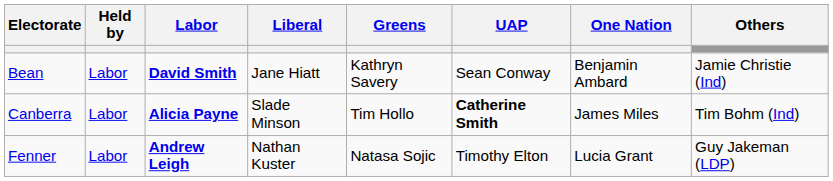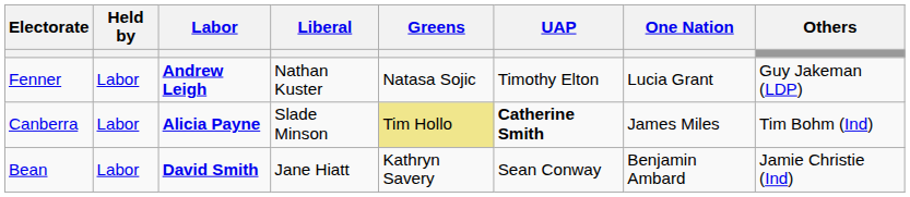 <table class=wikitable>
 <tr>
 <th>Electorate</th>
 <th>Held by</th>
 <th><a href='#'>Labor</a></th>
 <th><a href='#'>Liberal</a></th>
 <th><a href='#'>Greens</a></th>
 <th><a href='#'>UAP</a></th>
 <th><a href='#'>One Nation</a></th>
 <th>Others</th>
 </tr>
 <tr style=background:#ccc>
 <th></th>
 <th></th>
 <th></th>
 <th></th>
 <th></th>
 <th></th>
 <th></th>
 <th style=background:#999></th>
 </tr>
 <tr>
+<td><a href='#'>Fenner</a></td>
+<td><a href='#'>Labor</a></td>
+<td><strong><a href='#'>Andrew Leigh</a></strong></td>
+<td>Nathan Kuster</td>
+<td>Natasa Sojic</td>
+<td>Timothy Elton</td>
+<td>Lucia Grant</td>
+<td>Guy Jakeman (<a href='#'>LDP</a>)</td>
+</tr>
+<tr>
+<td><a href='#'>Canberra</a></td>
+<td><a href='#'>Labor</a></td>
+<td><strong><a href='#'>Alicia Payne</a></strong></td>
+<td>Slade Minson</td>
+<td style="background: khaki;">Tim Hollo</td>
+<td><strong>Catherine Smith</strong></td>
+<td>James Miles</td>
+<td>Tim Bohm (<a href='#'>Ind</a>)</td>
+</tr>
+<tr>
 <td><a href='#'>Bean</a></td>
 <td><a href='#'>Labor</a></td>
 <td><strong><a href='#'>David Smith</a></strong></td>
 <td>Jane Hiatt</td>
 <td>Kathryn Savery</td>
 <td>Sean Conway</td>
 <td>Benjamin Ambard</td>
 <td>Jamie Christie (<a href='#'>Ind</a>)</td>
 </tr>
-<tr>
-<td><a href='#'>Canberra</a></td>
-<td><a href='#'>Labor</a></td>
-<td><strong><a href='#'>Alicia Payne</a></strong></td>
-<td>Slade Minson</td>
-<td>Tim Hollo</td>
-<td><strong>Catherine Smith</strong></td>
-<td>James Miles</td>
-<td>Tim Bohm (<a href='#'>Ind</a>)</td>
-</tr>
-<tr>
-<td><a href='#'>Fenner</a></td>
-<td><a href='#'>Labor</a></td>
-<td><strong><a href='#'>Andrew Leigh</a></strong></td>
-<td>Nathan Kuster</td>
-<td>Natasa Sojic</td>
-<td>Timothy Elton</td>
-<td>Lucia Grant</td>
-<td>Guy Jakeman (<a href='#'>LDP</a>)</td>
-</tr>
 </table>
